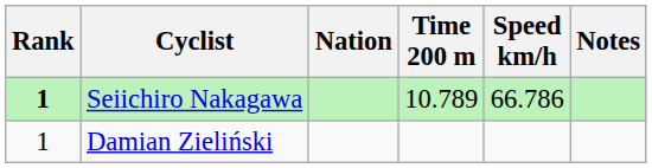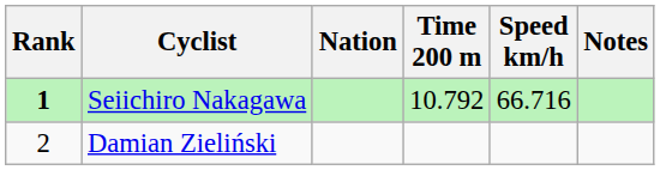 <table class="wikitable sortable" style="text-align:center;">
 <tr>
 <th>Rank</th>
 <th>Cyclist</th>
 <th>Nation</th>
 <th>Time<br>200 m</th>
 <th>Speed<br>km/h</th>
 <th>Notes</th>
 </tr>
 <tr bgcolor=bbf3bb>
 <td><strong>1</strong></td>
 <td align=left><a href='#'>Seiichiro Nakagawa</a></td>
 <td align=left></td>
-<td>10.789</td>
-<td>66.786</td>
+<td>10.792</td>
+<td>66.716</td>
 <td></td>
 </tr>
 <tr>
-<td>1</td>
+<td>2</td>
 <td align=left><a href='#'>Damian Zieliński</a></td>
 <td align=left></td>
 <td></td>
 <td></td>
 <td></td>
 </tr>
 </table>
